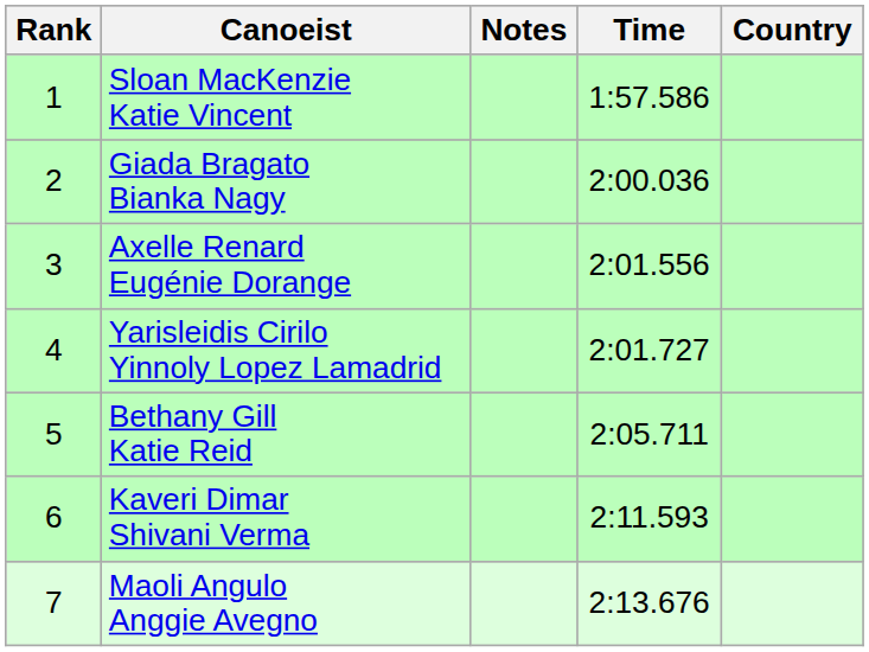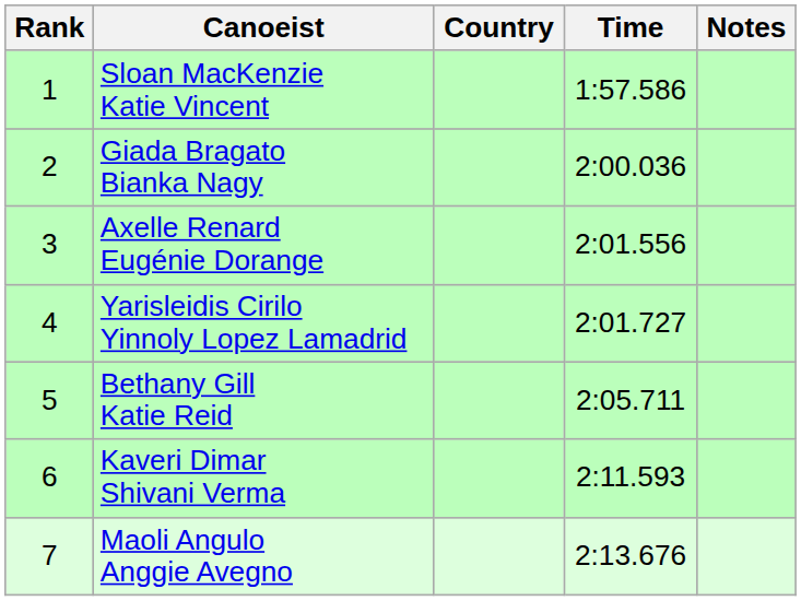 <table class="wikitable" style="text-align:center;width: 50%">
 <tr>
 <th>Rank</th>
 <th>Canoeist</th>
+<th>Country</th>
+<th>Time</th>
 <th>Notes</th>
-<th>Time</th>
-<th>Country</th>
 </tr>
 <tr bgcolor=bbffbb>
 <td>1</td>
 <td align="left"><a href='#'>Sloan MacKenzie</a><br><a href='#'>Katie Vincent</a></td>
+<td align="left"></td>
+<td>1:57.586</td>
 <td></td>
-<td>1:57.586</td>
-<td align="left"></td>
 </tr>
 <tr bgcolor=bbffbb>
 <td>2</td>
 <td align="left"><a href='#'>Giada Bragato</a><br><a href='#'>Bianka Nagy</a></td>
+<td align="left"></td>
+<td>2:00.036</td>
 <td></td>
-<td>2:00.036</td>
-<td align="left"></td>
 </tr>
 <tr bgcolor=bbffbb>
 <td>3</td>
 <td align="left"><a href='#'>Axelle Renard</a><br><a href='#'>Eugénie Dorange</a></td>
+<td align="left"></td>
+<td>2:01.556</td>
 <td></td>
-<td>2:01.556</td>
-<td align="left"></td>
 </tr>
 <tr bgcolor=bbffbb>
 <td>4</td>
 <td align="left"><a href='#'>Yarisleidis Cirilo</a><br><a href='#'>Yinnoly Lopez Lamadrid</a></td>
+<td align="left"></td>
+<td>2:01.727</td>
 <td></td>
-<td>2:01.727</td>
-<td align="left"></td>
 </tr>
 <tr bgcolor=bbffbb>
 <td>5</td>
 <td align="left"><a href='#'>Bethany Gill</a><br><a href='#'>Katie Reid</a></td>
+<td align="left"></td>
+<td>2:05.711</td>
 <td></td>
-<td>2:05.711</td>
-<td align="left"></td>
 </tr>
 <tr bgcolor=bbffbb>
 <td>6</td>
 <td align="left"><a href='#'>Kaveri Dimar</a><br><a href='#'>Shivani Verma</a></td>
+<td align="left"></td>
+<td>2:11.593</td>
 <td></td>
-<td>2:11.593</td>
-<td align="left"></td>
 </tr>
 <tr bgcolor=ddffdd>
 <td>7</td>
 <td align="left"><a href='#'>Maoli Angulo</a><br><a href='#'>Anggie Avegno</a></td>
+<td align="left"></td>
+<td>2:13.676</td>
 <td></td>
-<td>2:13.676</td>
-<td align="left"></td>
 </tr>
 </table>
